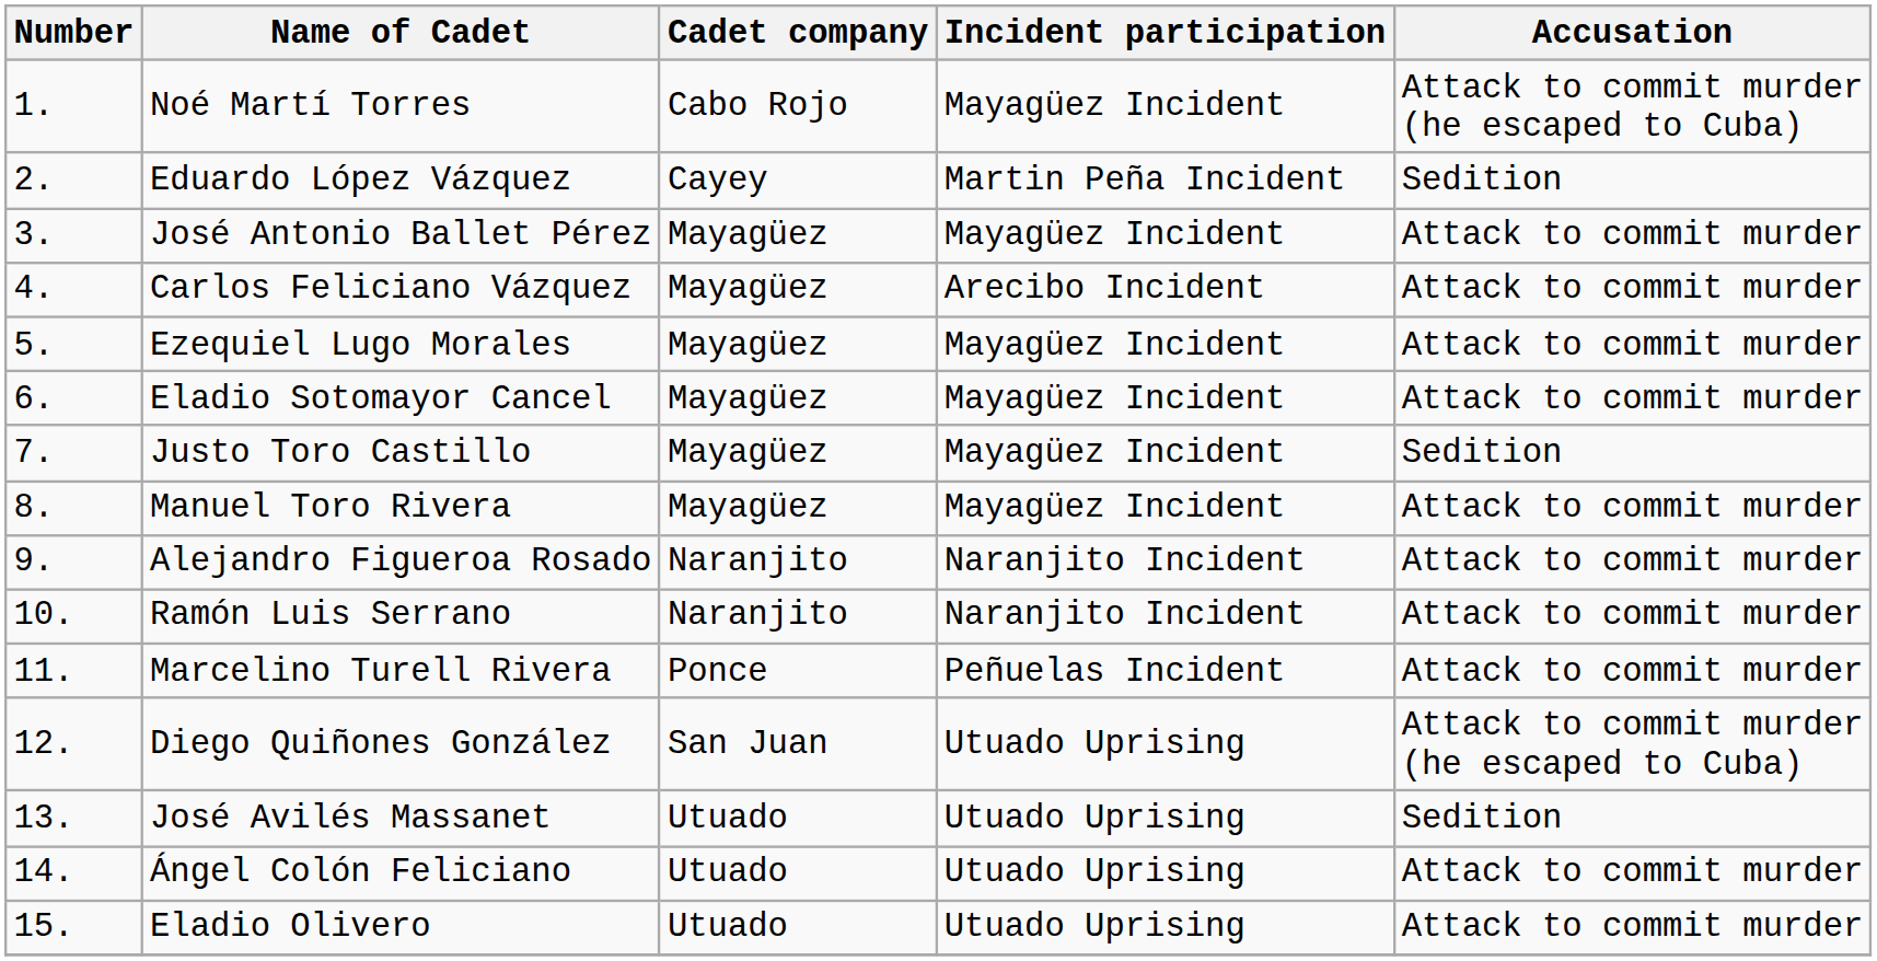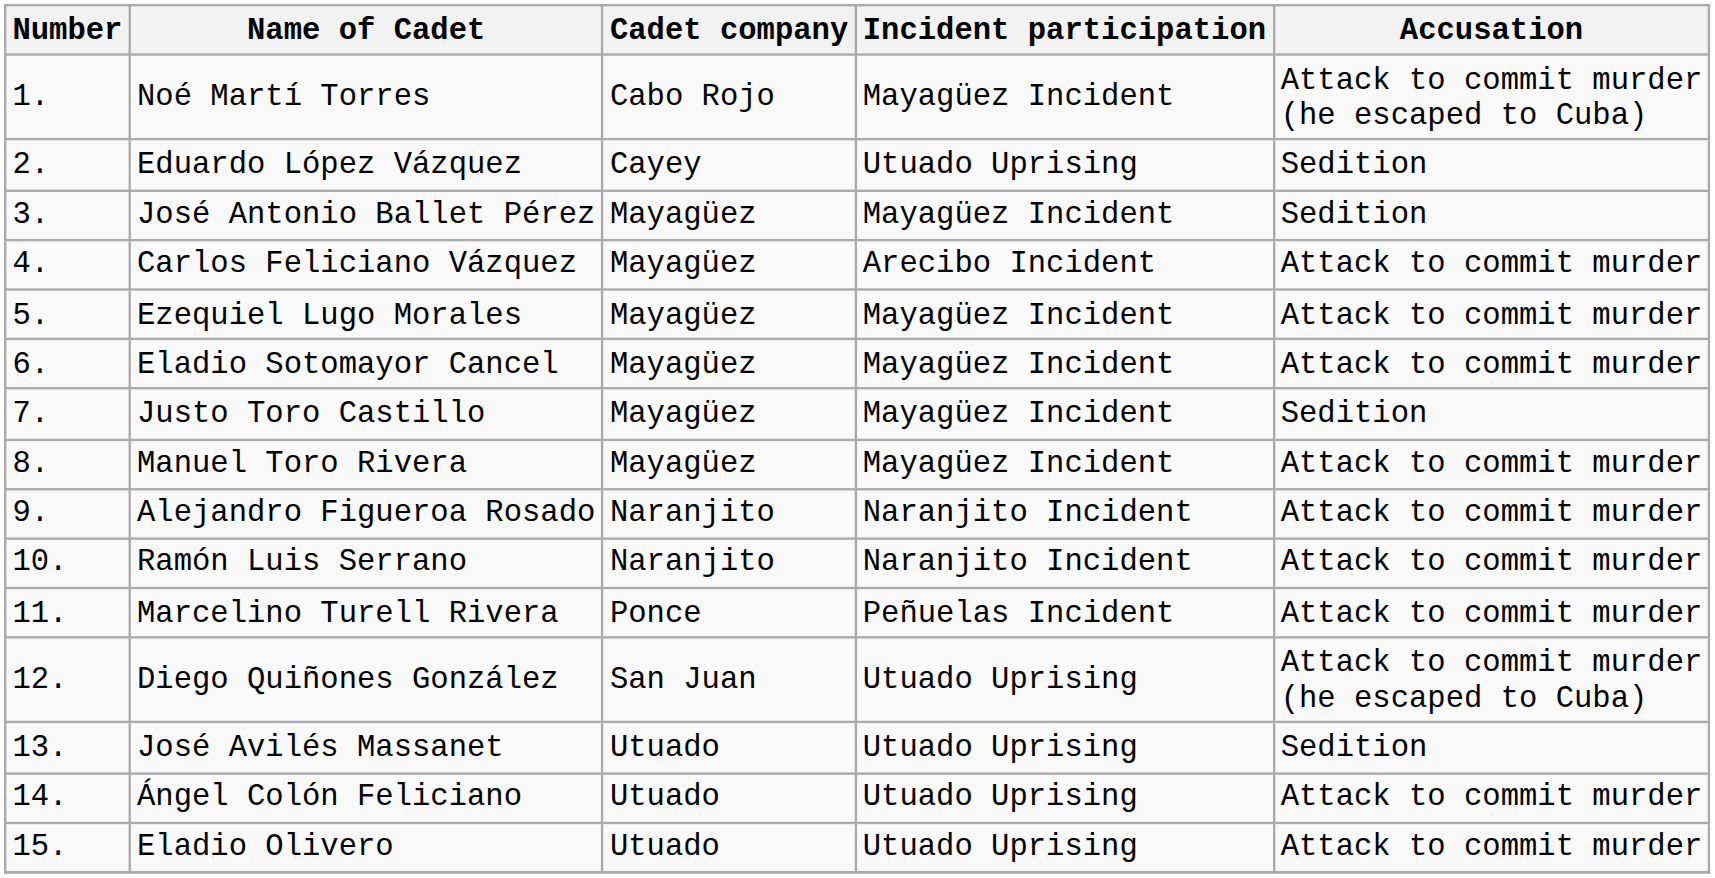 <table class="wikitable">
 <tr>
 <th>Number</th>
 <th>Name of Cadet</th>
 <th>Cadet company</th>
 <th>Incident participation</th>
 <th>Accusation</th>
 </tr>
 <tr>
 <td>1.</td>
 <td>Noé Martí Torres</td>
 <td>Cabo Rojo</td>
 <td>Mayagüez Incident</td>
 <td>Attack to commit murder<br>(he escaped to Cuba)</td>
 </tr>
 <tr>
 <td>2.</td>
 <td>Eduardo López Vázquez</td>
 <td>Cayey</td>
-<td>Martin Peña Incident</td>
+<td>Utuado Uprising</td>
 <td>Sedition</td>
 </tr>
 <tr>
 <td>3.</td>
 <td>José Antonio Ballet Pérez</td>
 <td>Mayagüez</td>
 <td>Mayagüez Incident</td>
-<td>Attack to commit murder</td>
+<td>Sedition</td>
 </tr>
 <tr>
 <td>4.</td>
 <td>Carlos Feliciano Vázquez</td>
 <td>Mayagüez</td>
 <td>Arecibo Incident</td>
 <td>Attack to commit murder</td>
 </tr>
 <tr>
 <td>5.</td>
 <td>Ezequiel Lugo Morales</td>
 <td>Mayagüez</td>
 <td>Mayagüez Incident</td>
 <td>Attack to commit murder</td>
 </tr>
 <tr>
 <td>6.</td>
 <td>Eladio Sotomayor Cancel</td>
 <td>Mayagüez</td>
 <td>Mayagüez Incident</td>
 <td>Attack to commit murder</td>
 </tr>
 <tr>
 <td>7.</td>
 <td>Justo Toro Castillo</td>
 <td>Mayagüez</td>
 <td>Mayagüez Incident</td>
 <td>Sedition</td>
 </tr>
 <tr>
 <td>8.</td>
 <td>Manuel Toro Rivera</td>
 <td>Mayagüez</td>
 <td>Mayagüez Incident</td>
 <td>Attack to commit murder</td>
 </tr>
 <tr>
 <td>9.</td>
 <td>Alejandro Figueroa Rosado</td>
 <td>Naranjito</td>
 <td>Naranjito Incident</td>
 <td>Attack to commit murder</td>
 </tr>
 <tr>
 <td>10.</td>
 <td>Ramón Luis Serrano</td>
 <td>Naranjito</td>
 <td>Naranjito Incident</td>
 <td>Attack to commit murder</td>
 </tr>
 <tr>
 <td>11.</td>
 <td>Marcelino Turell Rivera</td>
 <td>Ponce</td>
 <td>Peñuelas Incident</td>
 <td>Attack to commit murder</td>
 </tr>
 <tr>
 <td>12.</td>
 <td>Diego Quiñones González</td>
 <td>San Juan</td>
 <td>Utuado Uprising</td>
 <td>Attack to commit murder<br>(he escaped to Cuba)</td>
 </tr>
 <tr>
 <td>13.</td>
 <td>José Avilés Massanet</td>
 <td>Utuado</td>
 <td>Utuado Uprising</td>
 <td>Sedition</td>
 </tr>
 <tr>
 <td>14.</td>
 <td>Ángel Colón Feliciano</td>
 <td>Utuado</td>
 <td>Utuado Uprising</td>
 <td>Attack to commit murder</td>
 </tr>
 <tr>
 <td>15.</td>
 <td>Eladio Olivero</td>
 <td>Utuado</td>
 <td>Utuado Uprising</td>
 <td>Attack to commit murder</td>
 </tr>
 <tr>
 </tr>
 </table>
